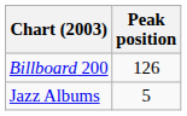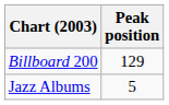 <table class="wikitable">
 <tr>
 <th>Chart (2003)</th>
 <th>Peak<br>position</th>
 </tr>
 <tr>
 <td><a href='#'><em>Billboard</em> 200</a></td>
-<td style="text-align:center">126</td>
+<td style="text-align:center">129</td>
 </tr>
 <tr>
 <td><a href='#'>Jazz Albums</a></td>
 <td style="text-align:center">5</td>
 </tr>
 </table>
